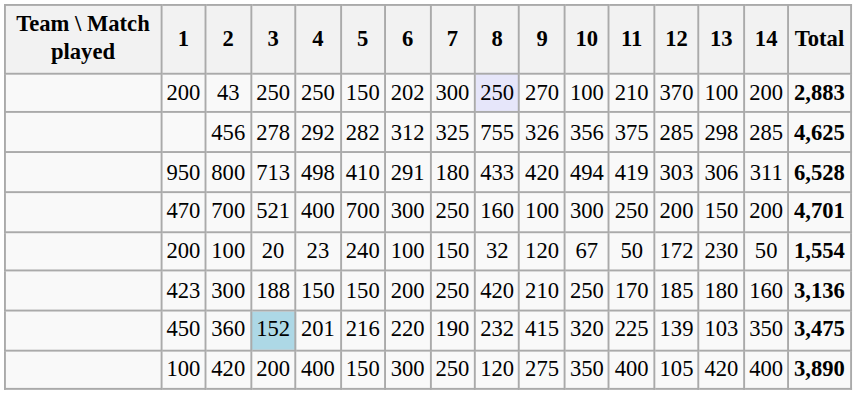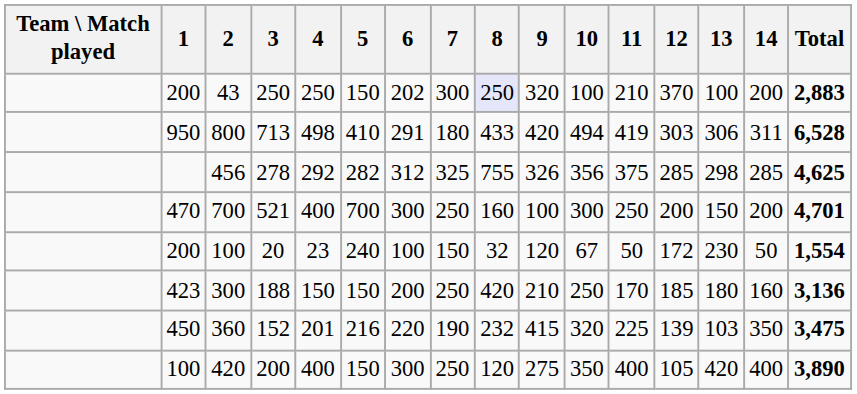 <table class="wikitable sortable" style="font-size: 74%; text-align:center;">
 <tr>
 <th style="width:76px;">Team \ Match played</th>
 <th align=center>1</th>
 <th align=center>2</th>
 <th align=center>3</th>
 <th align=center>4</th>
 <th align=center>5</th>
 <th align=center>6</th>
 <th align=center>7</th>
 <th align=center>8</th>
 <th align=center>9</th>
 <th align=center>10</th>
 <th align=center>11</th>
 <th align=center>12</th>
 <th align=center>13</th>
 <th align=center>14</th>
 <th align=center>Total</th>
 </tr>
 <tr align=center>
 <td align=left></td>
 <td>200</td>
 <td>43</td>
 <td>250</td>
 <td>250</td>
 <td>150</td>
 <td>202</td>
 <td>300</td>
 <td style="background: lavender;">250</td>
-<td>270</td>
+<td>320</td>
 <td>100</td>
 <td>210</td>
 <td>370</td>
 <td>100</td>
 <td>200</td>
 <td><strong>2,883</strong></td>
+</tr>
+<tr align=center>
+<td align=left></td>
+<td>950</td>
+<td>800</td>
+<td>713</td>
+<td>498</td>
+<td>410</td>
+<td>291</td>
+<td>180</td>
+<td>433</td>
+<td>420</td>
+<td>494</td>
+<td>419</td>
+<td>303</td>
+<td>306</td>
+<td>311</td>
+<td><strong>6,528</strong></td>
 </tr>
 <tr align=center>
 <td align=left></td>
 <td></td>
 <td>456</td>
 <td>278</td>
 <td>292</td>
 <td>282</td>
 <td>312</td>
 <td>325</td>
 <td>755</td>
 <td>326</td>
 <td>356</td>
 <td>375</td>
 <td>285</td>
 <td>298</td>
 <td>285</td>
 <td><strong>4,625</strong></td>
-</tr>
-<tr align=center>
-<td align=left></td>
-<td>950</td>
-<td>800</td>
-<td>713</td>
-<td>498</td>
-<td>410</td>
-<td>291</td>
-<td>180</td>
-<td>433</td>
-<td>420</td>
-<td>494</td>
-<td>419</td>
-<td>303</td>
-<td>306</td>
-<td>311</td>
-<td><strong>6,528</strong></td>
 </tr>
 <tr align=center>
 <td align=left></td>
 <td>470</td>
 <td>700</td>
 <td>521</td>
 <td>400</td>
 <td>700</td>
 <td>300</td>
 <td>250</td>
 <td>160</td>
 <td>100</td>
 <td>300</td>
 <td>250</td>
 <td>200</td>
 <td>150</td>
 <td>200</td>
 <td><strong>4,701</strong></td>
 </tr>
 <tr align=center>
 <td align=left></td>
 <td>200</td>
 <td>100</td>
 <td>20</td>
 <td>23</td>
 <td>240</td>
 <td>100</td>
 <td>150</td>
 <td>32</td>
 <td>120</td>
 <td>67</td>
 <td>50</td>
 <td>172</td>
 <td>230</td>
 <td>50</td>
 <td><strong>1,554</strong></td>
 </tr>
 <tr align=center>
 <td align=left></td>
 <td>423</td>
 <td>300</td>
 <td>188</td>
 <td>150</td>
 <td>150</td>
 <td>200</td>
 <td>250</td>
 <td>420</td>
 <td>210</td>
 <td>250</td>
 <td>170</td>
 <td>185</td>
 <td>180</td>
 <td>160</td>
 <td><strong>3,136</strong></td>
 </tr>
 <tr align=center>
 <td align=left></td>
 <td>450</td>
 <td>360</td>
-<td style="background: lightblue;">152</td>
+<td>152</td>
 <td>201</td>
 <td>216</td>
 <td>220</td>
 <td>190</td>
 <td>232</td>
 <td>415</td>
 <td>320</td>
 <td>225</td>
 <td>139</td>
 <td>103</td>
 <td>350</td>
 <td><strong>3,475</strong></td>
 </tr>
 <tr align=center>
 <td align=left></td>
 <td>100</td>
 <td>420</td>
 <td>200</td>
 <td>400</td>
 <td>150</td>
 <td>300</td>
 <td>250</td>
 <td>120</td>
 <td>275</td>
 <td>350</td>
 <td>400</td>
 <td>105</td>
 <td>420</td>
 <td>400</td>
 <td><strong>3,890</strong></td>
 </tr>
 </table>
